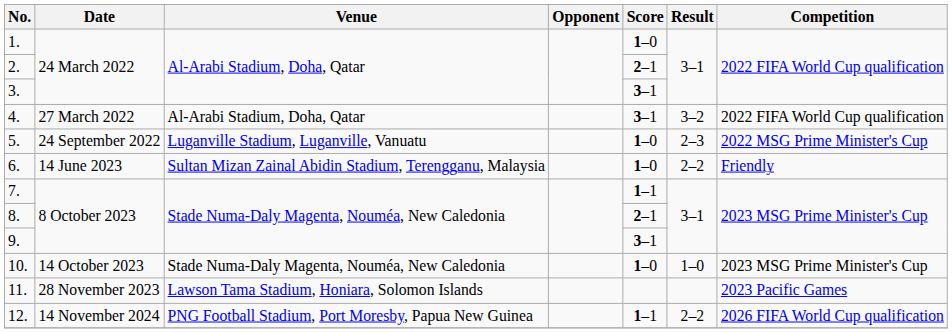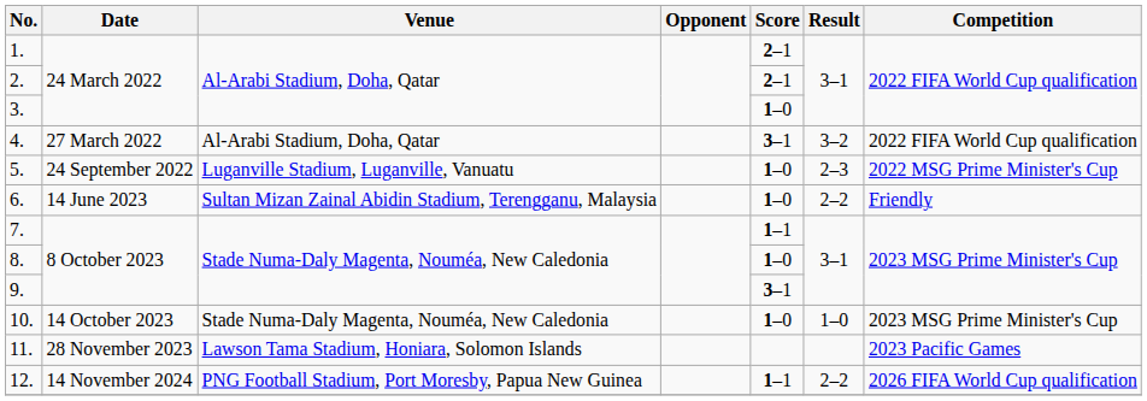 <table class= wikitable collapsible>
 <tr>
 <th>No.</th>
 <th>Date</th>
 <th>Venue</th>
 <th>Opponent</th>
 <th>Score</th>
 <th>Result</th>
 <th>Competition</th>
 </tr>
 <tr>
 <td>1.</td>
 <td rowspan="3">24 March 2022</td>
 <td rowspan="3"><a href='#'>Al-Arabi Stadium</a>, <a href='#'>Doha</a>, Qatar</td>
 <td rowspan="3"></td>
-<td align=center><strong>1</strong>–0</td>
+<td align=center><strong>2</strong>–1</td>
 <td align=center rowspan="3">3–1</td>
 <td rowspan="3"><a href='#'>2022 FIFA World Cup qualification</a></td>
 </tr>
 <tr>
 <td>2.</td>
 <td align=center><strong>2</strong>–1</td>
 </tr>
 <tr>
 <td>3.</td>
-<td align=center><strong>3</strong>–1</td>
+<td align=center><strong>1</strong>–0</td>
 </tr>
 <tr>
 <td>4.</td>
 <td>27 March 2022</td>
 <td>Al-Arabi Stadium, Doha, Qatar</td>
 <td></td>
 <td align=center><strong>3</strong>–1</td>
 <td align=center>3–2</td>
 <td>2022 FIFA World Cup qualification</td>
 </tr>
 <tr>
 <td>5.</td>
 <td>24 September 2022</td>
 <td><a href='#'>Luganville Stadium</a>, <a href='#'>Luganville</a>, Vanuatu</td>
 <td></td>
 <td align=center><strong>1</strong>–0</td>
 <td align=center>2–3</td>
 <td><a href='#'>2022 MSG Prime Minister's Cup</a></td>
 </tr>
 <tr>
 <td>6.</td>
 <td>14 June 2023</td>
 <td><a href='#'>Sultan Mizan Zainal Abidin Stadium</a>, <a href='#'>Terengganu</a>, Malaysia</td>
 <td></td>
 <td align=center><strong>1</strong>–0</td>
 <td align=center>2–2</td>
 <td><a href='#'>Friendly</a></td>
 </tr>
 <tr>
 <td>7.</td>
 <td rowspan="3">8 October 2023</td>
 <td rowspan="3"><a href='#'>Stade Numa-Daly Magenta</a>, <a href='#'>Nouméa</a>, New Caledonia</td>
 <td rowspan="3"></td>
 <td align=center><strong>1</strong>–1</td>
 <td align=center rowspan="3">3–1</td>
 <td rowspan="3"><a href='#'>2023 MSG Prime Minister's Cup</a></td>
 </tr>
 <tr>
 <td>8.</td>
-<td align=center><strong>2</strong>–1</td>
+<td align=center><strong>1</strong>–0</td>
 </tr>
 <tr>
 <td>9.</td>
 <td align=center><strong>3</strong>–1</td>
 </tr>
 <tr>
 <td>10.</td>
 <td>14 October 2023</td>
 <td>Stade Numa-Daly Magenta, Nouméa, New Caledonia</td>
 <td></td>
 <td align=center><strong>1</strong>–0</td>
 <td align=center>1–0</td>
 <td>2023 MSG Prime Minister's Cup</td>
 </tr>
 <tr>
 <td>11.</td>
 <td>28 November 2023</td>
 <td><a href='#'>Lawson Tama Stadium</a>, <a href='#'>Honiara</a>, Solomon Islands</td>
 <td></td>
 <td></td>
 <td></td>
 <td><a href='#'>2023 Pacific Games</a></td>
 </tr>
 <tr>
 <td>12.</td>
 <td>14 November 2024</td>
 <td><a href='#'>PNG Football Stadium</a>, <a href='#'>Port Moresby</a>, Papua New Guinea</td>
 <td></td>
 <td align=center><strong>1</strong>–1</td>
 <td align=center>2–2</td>
 <td><a href='#'>2026 FIFA World Cup qualification</a></td>
 </tr>
 <tr>
 </tr>
 </table>
